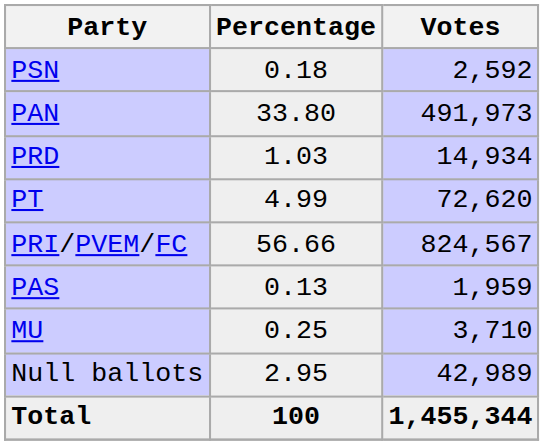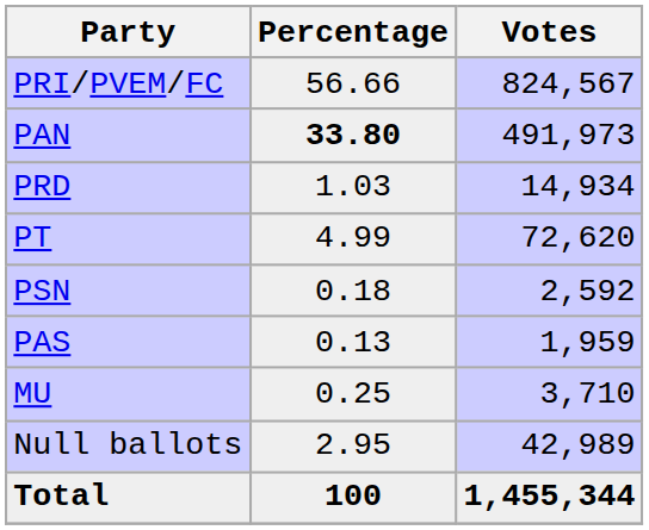 <table class="wikitable">
 <tr>
 <th>Party</th>
 <th>Percentage</th>
 <th>Votes</th>
 </tr>
 <tr>
-<td bgcolor=#CCCCFF><a href='#'>PSN</a></td>
-<td bgcolor=#EFEFEF align="center">0.18</td>
-<td bgcolor=#CCCCFF align="right">2,592</td>
+<td bgcolor=#CCCCFF><a href='#'>PRI</a>/<a href='#'>PVEM</a>/<a href='#'>FC</a></td>
+<td bgcolor=#EFEFEF align="center">56.66</td>
+<td bgcolor=#CCCCFF align="right">824,567</td>
 </tr>
 <tr>
 <td bgcolor=#CCCCFF><a href='#'>PAN</a></td>
-<td bgcolor=#EFEFEF align="center">33.80</td>
+<td bgcolor=#EFEFEF align="center"><strong>33.80</strong></td>
 <td bgcolor=#CCCCFF align="right">491,973</td>
 </tr>
 <tr>
 <td bgcolor=#CCCCFF><a href='#'>PRD</a></td>
 <td bgcolor=#EFEFEF align="center">1.03</td>
 <td bgcolor=#CCCCFF align="right">14,934</td>
 </tr>
 <tr>
 <td bgcolor=#CCCCFF><a href='#'>PT</a></td>
 <td bgcolor=#EFEFEF align="center">4.99</td>
 <td bgcolor=#CCCCFF align="right">72,620</td>
 </tr>
 <tr>
-<td bgcolor=#CCCCFF><a href='#'>PRI</a>/<a href='#'>PVEM</a>/<a href='#'>FC</a></td>
-<td bgcolor=#EFEFEF align="center">56.66</td>
-<td bgcolor=#CCCCFF align="right">824,567</td>
+<td bgcolor=#CCCCFF><a href='#'>PSN</a></td>
+<td bgcolor=#EFEFEF align="center">0.18</td>
+<td bgcolor=#CCCCFF align="right">2,592</td>
 </tr>
 <tr>
 <td bgcolor=#CCCCFF><a href='#'>PAS</a></td>
 <td bgcolor=#EFEFEF align="center">0.13</td>
 <td bgcolor=#CCCCFF align="right">1,959</td>
 </tr>
 <tr>
 <td bgcolor=#CCCCFF><a href='#'>MU</a></td>
 <td bgcolor=#EFEFEF align="center">0.25</td>
 <td bgcolor=#CCCCFF align="right">3,710</td>
 </tr>
 <tr>
 <td bgcolor=#CCCCFF>Null ballots</td>
 <td bgcolor=#EFEFEF align="center">2.95</td>
 <td bgcolor=#CCCCFF align="right">42,989</td>
 </tr>
 <tr>
 <td bgcolor=#EFEFEF><strong>Total</strong></td>
 <td bgcolor=#EFEFEF align="center"><strong>100</strong></td>
 <td bgcolor=#EFEFEF align="right"><strong>1,455,344</strong></td>
 </tr>
 <tr>
 </tr>
 </table>
